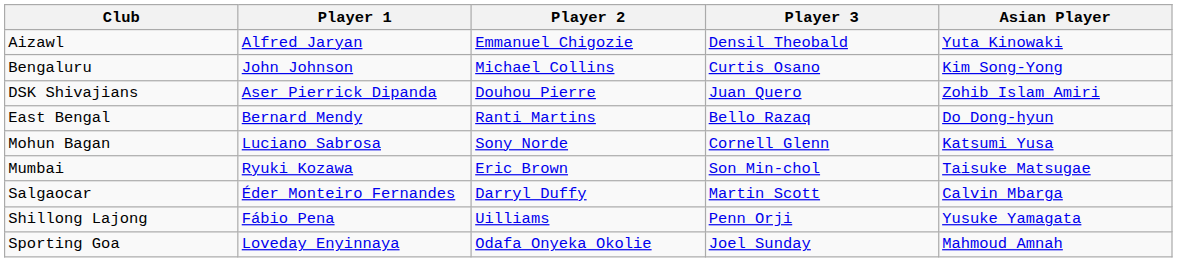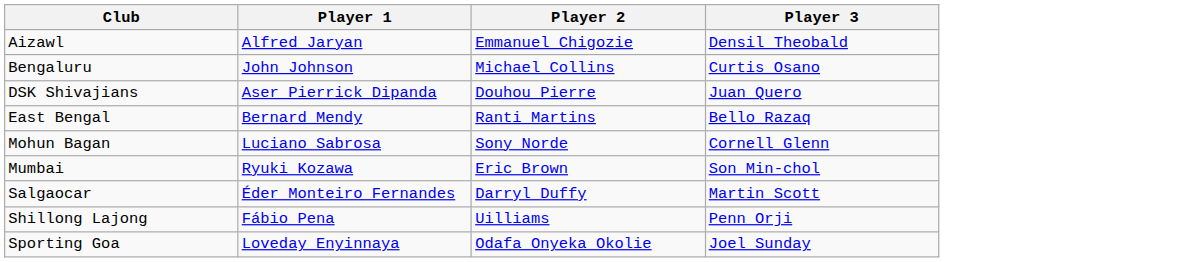 <table class="wikitable sortable">
 <tr>
 <th style="width:190px;">Club</th>
 <th style="width:190px;">Player 1</th>
 <th style="width:190px;">Player 2</th>
 <th style="width:190px;">Player 3</th>
-<th style="width:190px;">Asian Player</th>
 </tr>
 <tr>
 <td>Aizawl</td>
 <td> <a href='#'>Alfred Jaryan</a></td>
 <td> <a href='#'>Emmanuel Chigozie</a></td>
 <td> <a href='#'>Densil Theobald</a></td>
-<td> <a href='#'>Yuta Kinowaki</a></td>
 </tr>
 <tr>
 <td>Bengaluru</td>
 <td> <a href='#'>John Johnson</a></td>
 <td> <a href='#'>Michael Collins</a></td>
 <td> <a href='#'>Curtis Osano</a></td>
-<td> <a href='#'>Kim Song-Yong</a></td>
 </tr>
 <tr>
 <td>DSK Shivajians</td>
 <td> <a href='#'>Aser Pierrick Dipanda</a></td>
 <td> <a href='#'>Douhou Pierre</a></td>
 <td> <a href='#'>Juan Quero</a></td>
-<td> <a href='#'>Zohib Islam Amiri</a></td>
 </tr>
 <tr>
 <td>East Bengal</td>
 <td> <a href='#'>Bernard Mendy</a></td>
 <td> <a href='#'>Ranti Martins</a></td>
 <td> <a href='#'>Bello Razaq</a></td>
-<td> <a href='#'>Do Dong-hyun</a></td>
 </tr>
 <tr>
 <td>Mohun Bagan</td>
 <td> <a href='#'>Luciano Sabrosa</a></td>
 <td> <a href='#'>Sony Norde</a></td>
 <td> <a href='#'>Cornell Glenn</a></td>
-<td> <a href='#'>Katsumi Yusa</a></td>
 </tr>
 <tr>
 <td>Mumbai</td>
 <td> <a href='#'>Ryuki Kozawa</a></td>
 <td> <a href='#'>Eric Brown</a></td>
 <td> <a href='#'>Son Min-chol</a></td>
-<td> <a href='#'>Taisuke Matsugae</a></td>
 </tr>
 <tr>
 <td>Salgaocar</td>
 <td> <a href='#'>Éder Monteiro Fernandes</a></td>
 <td> <a href='#'>Darryl Duffy</a></td>
 <td> <a href='#'>Martin Scott</a></td>
-<td> <a href='#'>Calvin Mbarga</a></td>
 </tr>
 <tr>
 <td>Shillong Lajong</td>
 <td> <a href='#'>Fábio Pena</a></td>
 <td> <a href='#'>Uilliams</a></td>
 <td> <a href='#'>Penn Orji</a></td>
-<td> <a href='#'>Yusuke Yamagata</a></td>
 </tr>
 <tr>
 <td>Sporting Goa</td>
 <td> <a href='#'>Loveday Enyinnaya</a></td>
 <td> <a href='#'>Odafa Onyeka Okolie</a></td>
 <td> <a href='#'>Joel Sunday</a></td>
-<td> <a href='#'>Mahmoud Amnah</a></td>
 </tr>
 </table>
